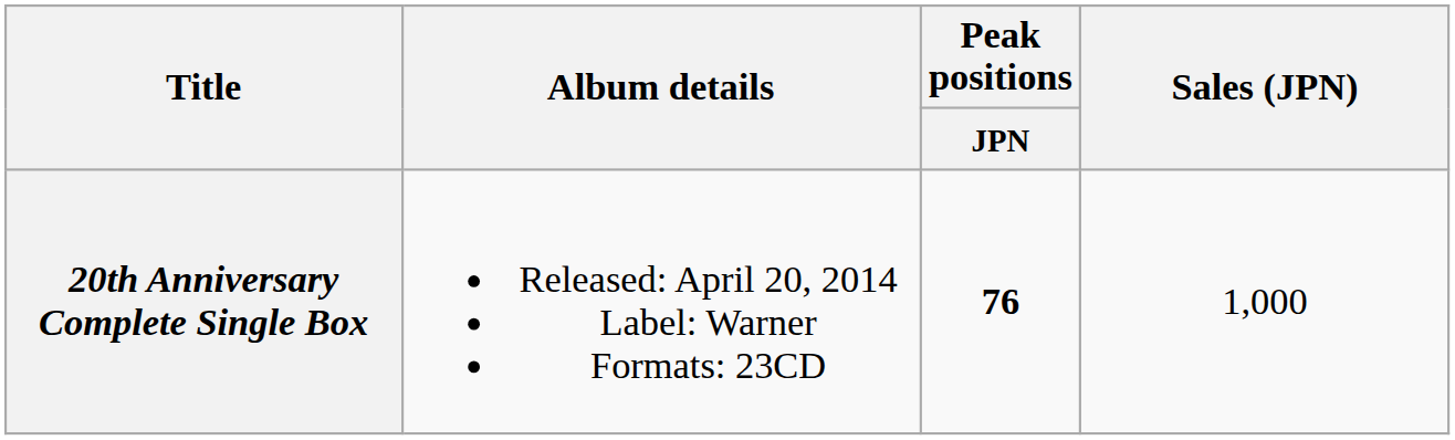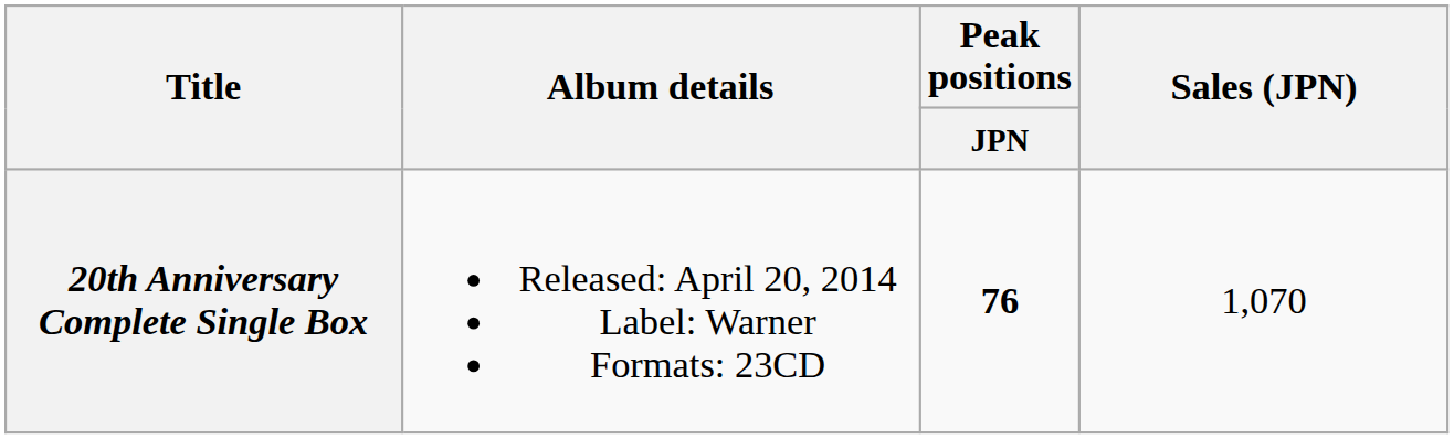 <table class="wikitable plainrowheaders" style="text-align:center;">
 <tr>
 <th style="width:12em;" rowspan="2">Title</th>
 <th style="width:16em;" rowspan="2">Album details</th>
 <th colspan="1">Peak positions</th>
 <th style="width:12em;" rowspan="2">Sales (JPN)</th>
 </tr>
 <tr>
 <th style="width:2.5em;"><small>JPN</small><br></th>
 </tr>
 <tr>
 <th scope="row"><em>20th Anniversary Complete Single Box</em></th>
 <td><br><ul><li>Released: April 20, 2014 </li><li>Label: Warner</li><li>Formats: 23CD</li></ul></td>
 <td><strong>76</strong></td>
-<td>1,000</td>
+<td>1,070</td>
 </tr>
 </table>
